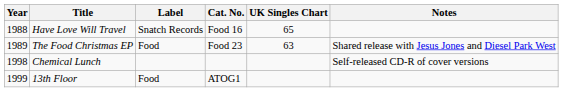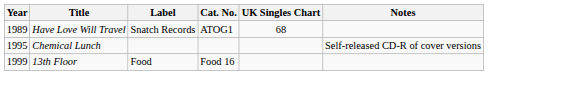 <table class="wikitable">
 <tr>
 <th>Year</th>
 <th>Title</th>
 <th>Label</th>
 <th>Cat. No.</th>
 <th>UK Singles Chart</th>
 <th>Notes</th>
 </tr>
 <tr>
-<td>1988</td>
+<td>1989</td>
 <td><em>Have Love Will Travel</em></td>
 <td>Snatch Records</td>
-<td>Food 16</td>
-<td align="center">65</td>
+<td>ATOG1</td>
+<td align="center">68</td>
 </tr>
 <tr>
-<td>1989</td>
-<td><em>The Food Christmas EP</em></td>
-<td>Food</td>
-<td>Food 23</td>
-<td align="center">63</td>
-<td>Shared release with <a href='#'>Jesus Jones</a> and <a href='#'>Diesel Park West</a></td>
-</tr>
-<tr>
-<td>1998</td>
+<td>1995</td>
 <td><em>Chemical Lunch</em></td>
 <td></td>
 <td></td>
 <td></td>
 <td>Self-released CD-R of cover versions</td>
 </tr>
 <tr>
 <td>1999</td>
 <td><em>13th Floor</em></td>
 <td>Food</td>
-<td>ATOG1</td>
+<td>Food 16</td>
 <td></td>
 <td></td>
 </tr>
 </table>
